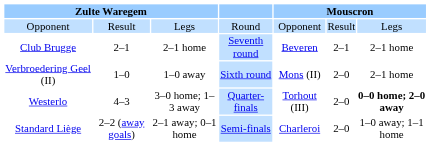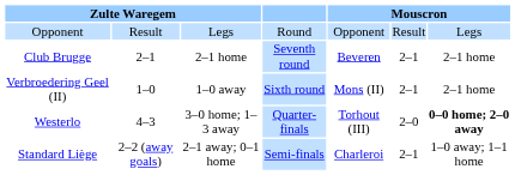 <table width="100%" style="text-align:center">
 <tr style="vertical-align:top; background:#9cf;">
 <th colspan=3 style="width:1*">Zulte Waregem</th>
 <th></th>
 <th colspan=3 style="width:1*">Mouscron</th>
 </tr>
 <tr style="vertical-align:top; background:#c1e0ff;">
 <td>Opponent</td>
 <td>Result</td>
 <td>Legs</td>
 <td style="background:#c1e0ff;">Round</td>
 <td>Opponent</td>
 <td>Result</td>
 <td>Legs</td>
 </tr>
 <tr>
 <td><a href='#'>Club Brugge</a></td>
 <td>2–1</td>
 <td>2–1 home</td>
 <td style="background:#c1e0ff;"><a href='#'>Seventh round</a></td>
 <td><a href='#'>Beveren</a></td>
 <td>2–1</td>
 <td>2–1 home</td>
 </tr>
 <tr>
 <td><a href='#'>Verbroedering Geel</a> (II)</td>
 <td>1–0</td>
 <td>1–0 away</td>
 <td style="background:#c1e0ff;"><a href='#'>Sixth round</a></td>
 <td><a href='#'>Mons</a> (II)</td>
-<td>2–0</td>
+<td>2–1</td>
 <td>2–1 home</td>
 </tr>
 <tr>
 <td><a href='#'>Westerlo</a></td>
 <td>4–3</td>
 <td>3–0 home; 1–3 away </td>
 <td style="background:#c1e0ff;"><a href='#'>Quarter-finals</a></td>
 <td><a href='#'>Torhout</a> (III)</td>
 <td>2–0</td>
 <td><strong>0–0 home; 2–0 away</strong></td>
 </tr>
 <tr>
 <td><a href='#'>Standard Liège</a></td>
 <td>2–2 (<a href='#'>away goals</a>)</td>
 <td>2–1 away; 0–1 home</td>
 <td style="background:#c1e0ff;"><a href='#'>Semi-finals</a></td>
 <td><a href='#'>Charleroi</a></td>
-<td>2–0</td>
+<td>2–1</td>
 <td>1–0 away; 1–1 home</td>
 </tr>
 </table>
